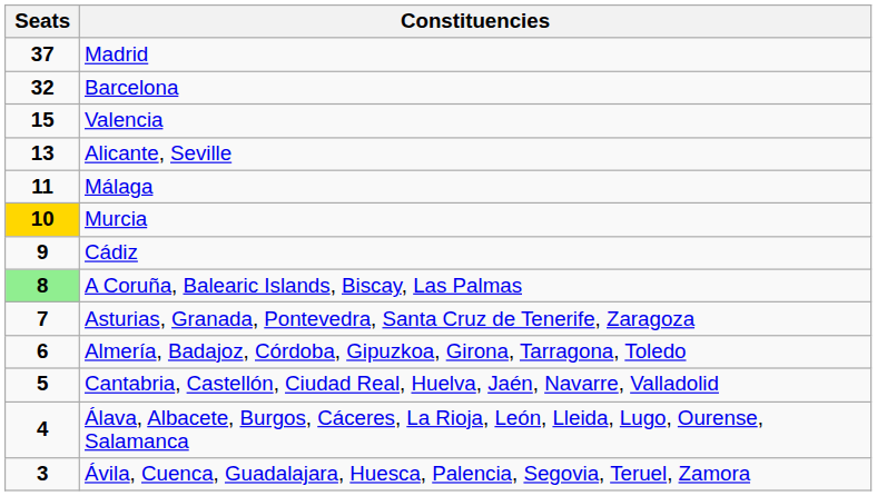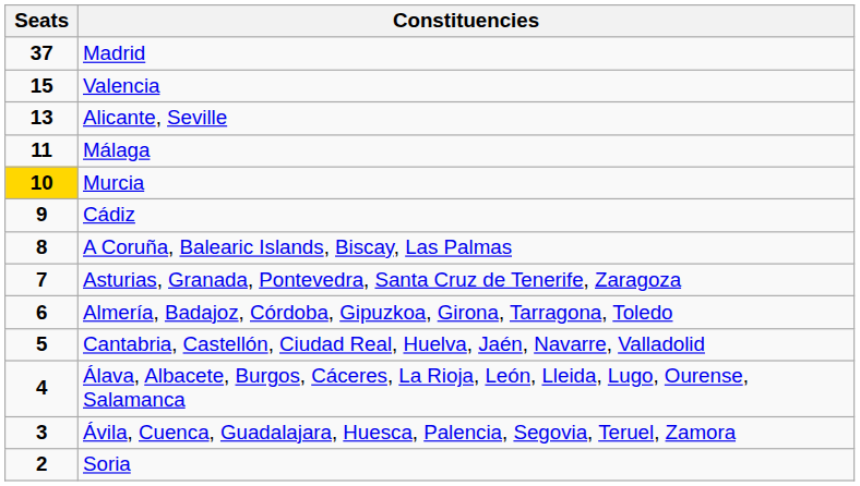 <table class="wikitable" style="text-align:left;">
 <tr>
 <th width="50">Seats</th>
 <th width="600">Constituencies</th>
 </tr>
 <tr>
 <td align="center"><strong>37</strong></td>
 <td><a href='#'>Madrid</a></td>
-</tr>
-<tr>
-<td align="center"><strong>32</strong></td>
-<td><a href='#'>Barcelona</a></td>
 </tr>
 <tr>
 <td align="center"><strong>15</strong></td>
 <td><a href='#'>Valencia</a></td>
 </tr>
 <tr>
 <td align="center"><strong>13</strong></td>
 <td><a href='#'>Alicante</a>, <a href='#'>Seville</a></td>
 </tr>
 <tr>
 <td align="center"><strong>11</strong></td>
 <td><a href='#'>Málaga</a></td>
 </tr>
 <tr>
 <td align="center" style="background: gold;"><strong>10</strong></td>
 <td><a href='#'>Murcia</a></td>
 </tr>
 <tr>
 <td align="center"><strong>9</strong></td>
 <td><a href='#'>Cádiz</a></td>
 </tr>
 <tr>
-<td align="center" style="background: lightgreen;"><strong>8</strong></td>
+<td align="center"><strong>8</strong></td>
 <td><a href='#'>A Coruña</a>, <a href='#'>Balearic Islands</a>, <a href='#'>Biscay</a>, <a href='#'>Las Palmas</a></td>
 </tr>
 <tr>
 <td align="center"><strong>7</strong></td>
 <td><a href='#'>Asturias</a>, <a href='#'>Granada</a>, <a href='#'>Pontevedra</a>, <a href='#'>Santa Cruz de Tenerife</a>, <a href='#'>Zaragoza</a></td>
 </tr>
 <tr>
 <td align="center"><strong>6</strong></td>
 <td><a href='#'>Almería</a>, <a href='#'>Badajoz</a>, <a href='#'>Córdoba</a>, <a href='#'>Gipuzkoa</a>, <a href='#'>Girona</a>, <a href='#'>Tarragona</a>, <a href='#'>Toledo</a></td>
 </tr>
 <tr>
 <td align="center"><strong>5</strong></td>
 <td><a href='#'>Cantabria</a>, <a href='#'>Castellón</a>, <a href='#'>Ciudad Real</a>, <a href='#'>Huelva</a>, <a href='#'>Jaén</a>, <a href='#'>Navarre</a>, <a href='#'>Valladolid</a></td>
 </tr>
 <tr>
 <td align="center"><strong>4</strong></td>
 <td><a href='#'>Álava</a>, <a href='#'>Albacete</a>, <a href='#'>Burgos</a>, <a href='#'>Cáceres</a>, <a href='#'>La Rioja</a>, <a href='#'>León</a>, <a href='#'>Lleida</a>, <a href='#'>Lugo</a>, <a href='#'>Ourense</a>, <a href='#'>Salamanca</a></td>
 </tr>
 <tr>
 <td align="center"><strong>3</strong></td>
 <td><a href='#'>Ávila</a>, <a href='#'>Cuenca</a>, <a href='#'>Guadalajara</a>, <a href='#'>Huesca</a>, <a href='#'>Palencia</a>, <a href='#'>Segovia</a>, <a href='#'>Teruel</a>, <a href='#'>Zamora</a></td>
 </tr>
+<tr>
+<td align="center"><strong>2</strong></td>
+<td><a href='#'>Soria</a></td>
+</tr>
 </table>
